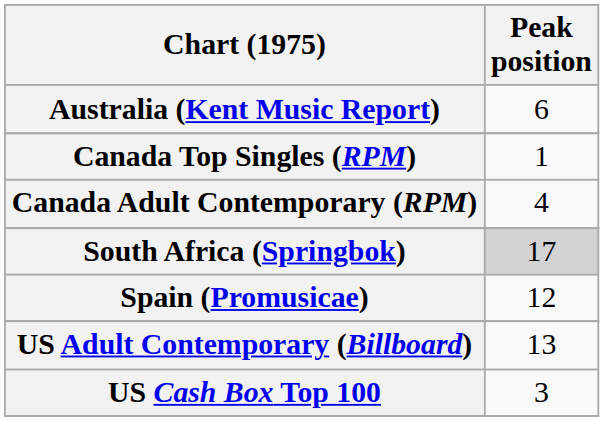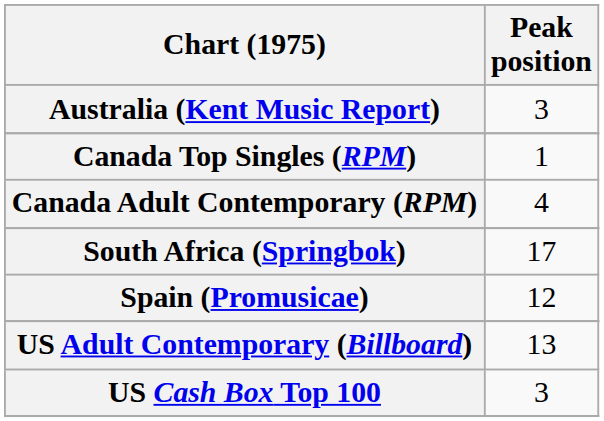 <table class="wikitable sortable plainrowheaders" style="text-align:center">
 <tr>
 <th scope=col>Chart (1975)</th>
 <th scope=col>Peak<br>position</th>
 </tr>
 <tr>
 <th scope=row>Australia (<a href='#'>Kent Music Report</a>)</th>
-<td>6</td>
+<td>3</td>
 </tr>
 <tr>
 </tr>
 <tr>
 </tr>
 <tr>
 <th scope=row>Canada Top Singles (<em><a href='#'>RPM</a></em>)</th>
 <td>1</td>
 </tr>
 <tr>
 <th scope=row>Canada Adult Contemporary (<em>RPM</em>)</th>
 <td>4</td>
 </tr>
 <tr>
 </tr>
 <tr>
 </tr>
 <tr>
 </tr>
 <tr>
 </tr>
 <tr>
 </tr>
 <tr>
 <th scope=row>South Africa (<a href='#'>Springbok</a>)</th>
-<td style="background: lightgrey;">17</td>
+<td>17</td>
 </tr>
 <tr>
 <th scope=row>Spain (<a href='#'>Promusicae</a>)</th>
 <td>12</td>
 </tr>
 <tr>
 </tr>
 <tr>
 </tr>
 <tr>
 </tr>
 <tr>
 <th scope=row>US <a href='#'>Adult Contemporary</a> (<em><a href='#'>Billboard</a></em>)</th>
 <td>13</td>
 </tr>
 <tr>
 <th scope=row>US <a href='#'><em>Cash Box</em> Top 100</a></th>
 <td>3</td>
 </tr>
 <tr>
 </tr>
 </table>
